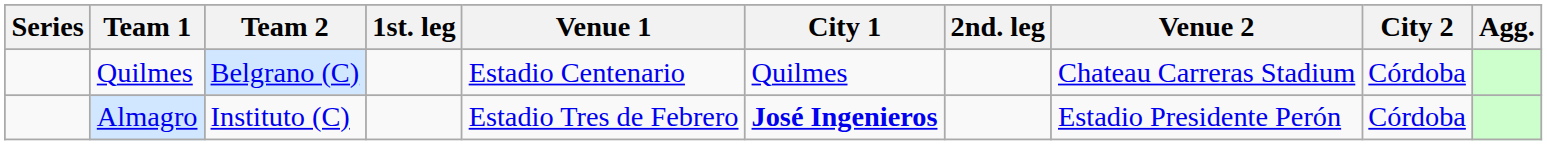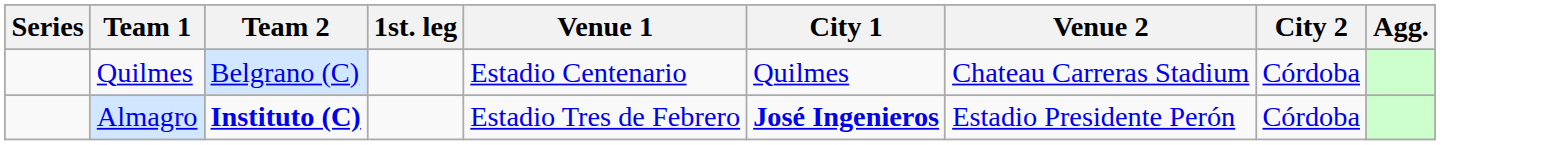 <table class=wikitable>
 <tr>
 <th>Series</th>
 <th>Team 1 </th>
 <th>Team 2 </th>
 <th>1st. leg</th>
 <th>Venue 1</th>
 <th>City 1</th>
-<th>2nd. leg</th>
 <th>Venue 2</th>
 <th>City 2</th>
 <th>Agg.</th>
 </tr>
 <tr>
 <td></td>
 <td><a href='#'>Quilmes</a></td>
 <td bgcolor= #d0e7ff><a href='#'>Belgrano (C)</a></td>
 <td></td>
 <td><a href='#'>Estadio Centenario</a></td>
 <td><a href='#'>Quilmes</a></td>
-<td></td>
 <td><a href='#'>Chateau Carreras Stadium</a></td>
 <td><a href='#'>Córdoba</a></td>
 <td bgcolor=#CCFFCC></td>
 </tr>
 <tr>
 <td></td>
 <td bgcolor= #d0e7ff><a href='#'>Almagro</a></td>
-<td><a href='#'>Instituto (C)</a></td>
+<td><strong><a href='#'>Instituto (C)</a></strong></td>
 <td></td>
 <td><a href='#'>Estadio Tres de Febrero</a></td>
 <td><strong><a href='#'>José Ingenieros</a></strong></td>
-<td></td>
 <td><a href='#'>Estadio Presidente Perón</a></td>
 <td><a href='#'>Córdoba</a></td>
 <td bgcolor=#CCFFCC></td>
 </tr>
 </table>
